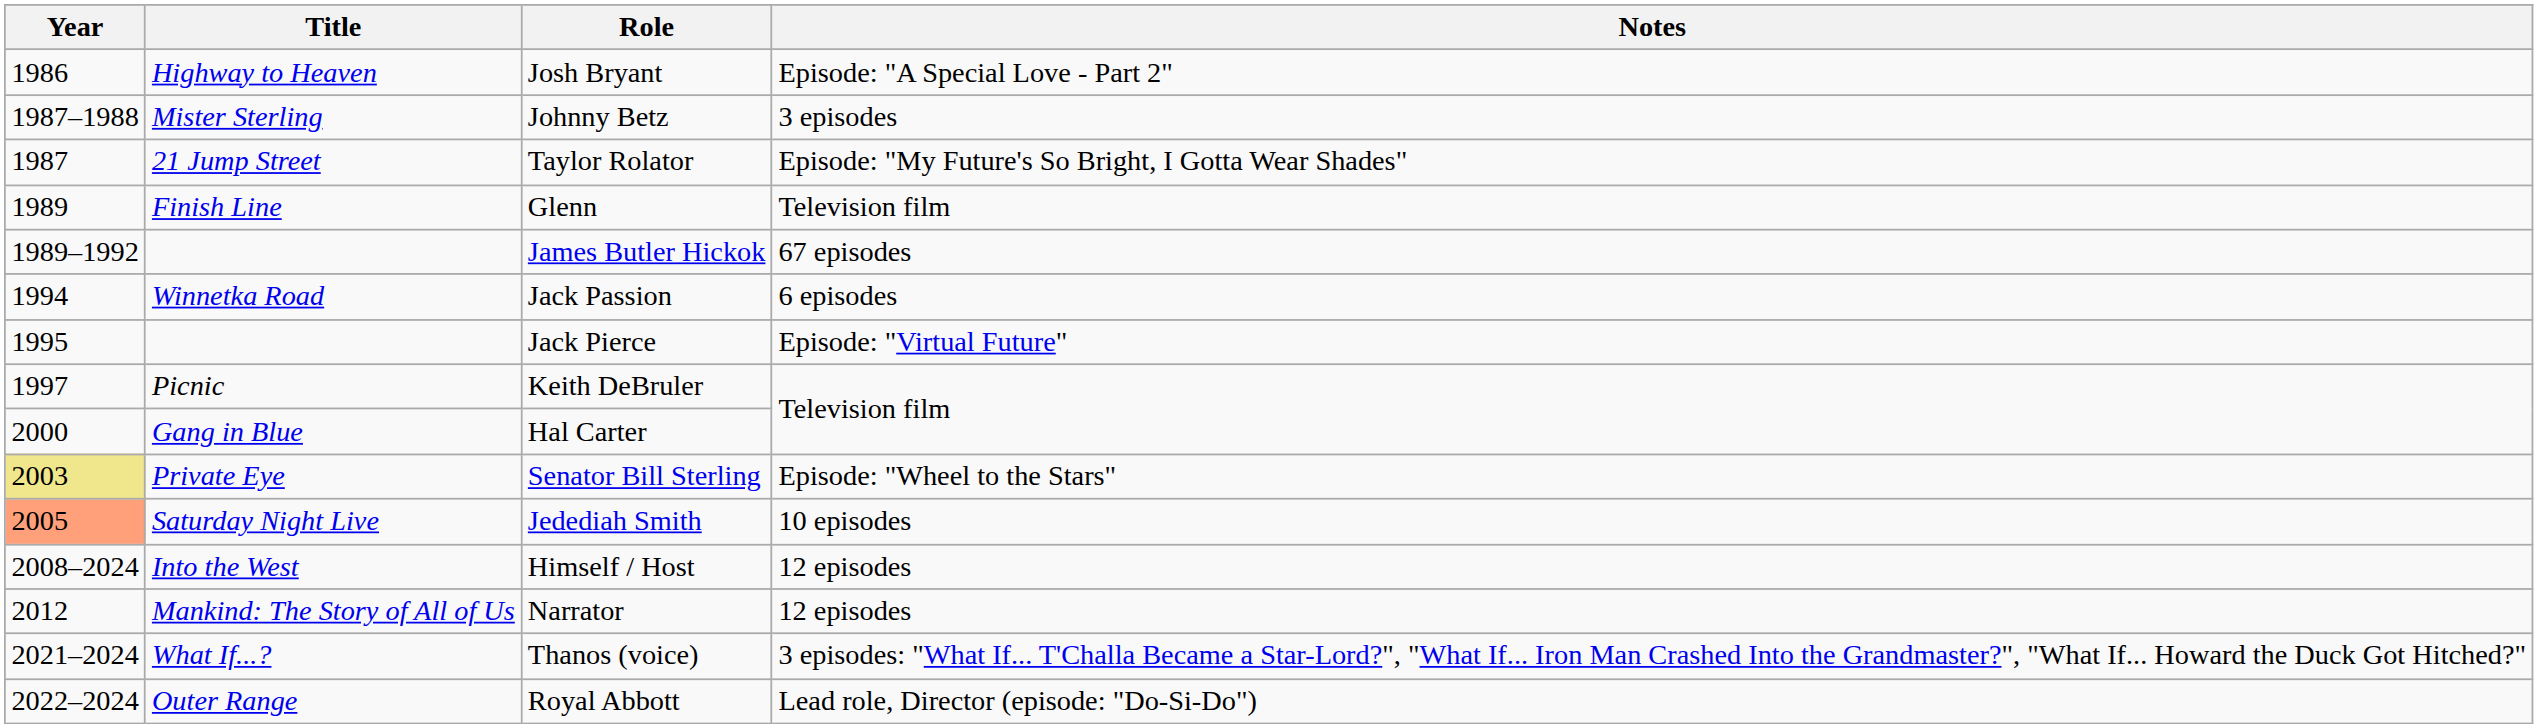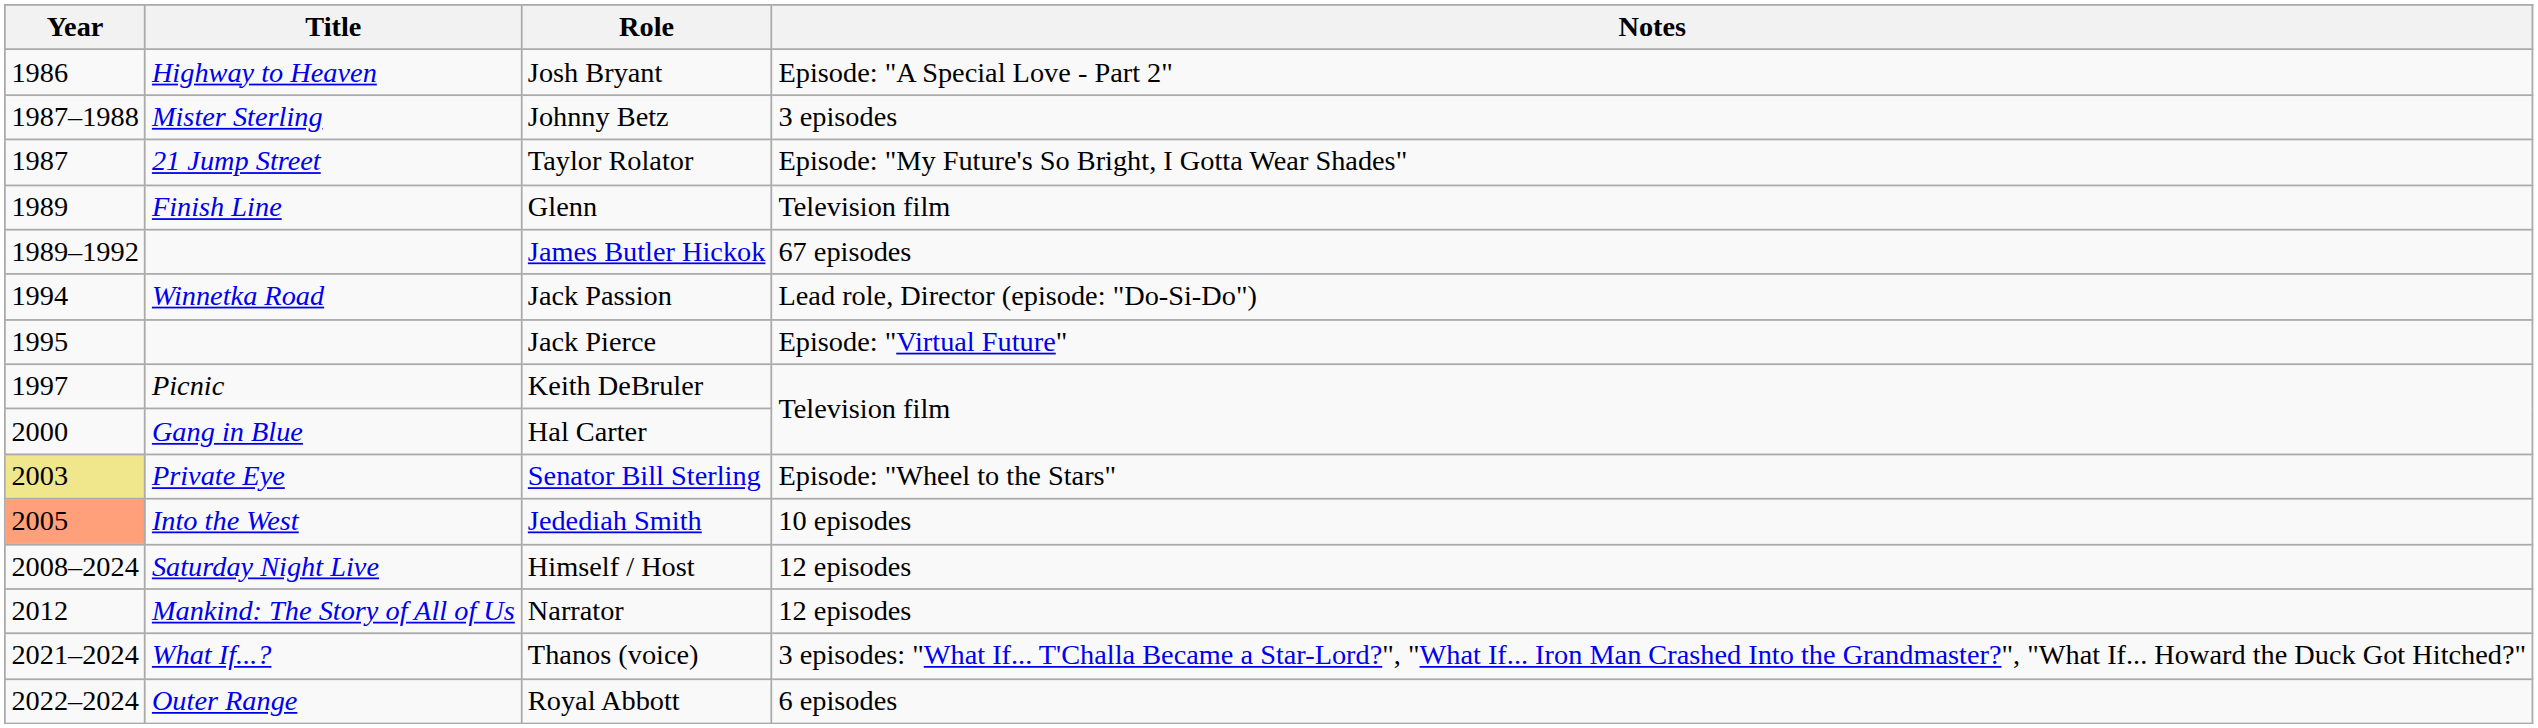 <table class="wikitable sortable">
 <tr>
 <th>Year</th>
 <th>Title</th>
 <th>Role</th>
 <th class="unsortable">Notes</th>
 </tr>
 <tr>
 <td>1986</td>
 <td><em><a href='#'>Highway to Heaven</a></em></td>
 <td>Josh Bryant</td>
 <td>Episode: "A Special Love - Part 2"</td>
 </tr>
 <tr>
 <td>1987–1988</td>
 <td><em><a href='#'>Mister Sterling</a></em></td>
 <td>Johnny Betz</td>
 <td>3 episodes</td>
 </tr>
 <tr>
 <td>1987</td>
 <td><em><a href='#'>21 Jump Street</a></em></td>
 <td>Taylor Rolator</td>
 <td>Episode: "My Future's So Bright, I Gotta Wear Shades"</td>
 </tr>
 <tr>
 <td>1989</td>
 <td><a href='#'><em>Finish Line</em></a></td>
 <td>Glenn</td>
 <td>Television film</td>
 </tr>
 <tr>
 <td>1989–1992</td>
 <td><em></em></td>
 <td><a href='#'>James Butler Hickok</a></td>
 <td>67 episodes</td>
 </tr>
 <tr>
 <td>1994</td>
 <td><em><a href='#'>Winnetka Road</a></em></td>
 <td>Jack Passion</td>
-<td>6 episodes</td>
+<td>Lead role, Director (episode: "Do-Si-Do")</td>
 </tr>
 <tr>
 <td>1995</td>
 <td><em></em></td>
 <td>Jack Pierce</td>
 <td>Episode: "<a href='#'>Virtual Future</a>"</td>
 </tr>
 <tr>
 <td>1997</td>
 <td><em>Picnic</em></td>
 <td>Keith DeBruler</td>
 <td rowspan="2">Television film</td>
 </tr>
 <tr>
 <td>2000</td>
 <td><em><a href='#'>Gang in Blue</a></em></td>
 <td>Hal Carter</td>
 </tr>
 <tr>
 <td style="background: khaki;">2003</td>
 <td><em><a href='#'>Private Eye</a></em></td>
 <td><a href='#'>Senator Bill Sterling</a></td>
 <td>Episode: "Wheel to the Stars"</td>
 </tr>
 <tr>
 <td style="background: lightsalmon;">2005</td>
-<td><em><a href='#'>Saturday Night Live</a></em></td>
+<td><em><a href='#'>Into the West</a></em></td>
 <td><a href='#'>Jedediah Smith</a></td>
 <td>10 episodes</td>
 </tr>
 <tr>
 <td>2008–2024</td>
-<td><em><a href='#'>Into the West</a></em></td>
+<td><em><a href='#'>Saturday Night Live</a></em></td>
 <td>Himself / Host</td>
 <td>12 episodes</td>
 </tr>
 <tr>
 <td>2012</td>
 <td><em><a href='#'>Mankind: The Story of All of Us</a></em></td>
 <td>Narrator</td>
 <td>12 episodes</td>
 </tr>
 <tr>
 <td>2021–2024</td>
 <td><em><a href='#'>What If...?</a></em></td>
 <td>Thanos (voice)</td>
 <td>3 episodes: "<a href='#'>What If... T'Challa Became a Star-Lord?</a>", "<a href='#'>What If... Iron Man Crashed Into the Grandmaster?</a>", "What If... Howard the Duck Got Hitched?"</td>
 </tr>
 <tr>
 <td>2022–2024</td>
 <td><em><a href='#'>Outer Range</a></em></td>
 <td>Royal Abbott</td>
-<td>Lead role, Director (episode: "Do-Si-Do")</td>
+<td>6 episodes</td>
 </tr>
 </table>
